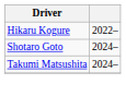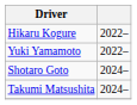 <table class="wikitable sortable" style="font-size: 90%;">
 <tr>
 <th>Driver</th>
 <th></th>
 </tr>
 <tr>
 <td> <a href='#'>Hikaru Kogure</a></td>
+<td align=center>2022–</td>
+</tr>
+<tr>
+<td> <a href='#'>Yuki Yamamoto</a></td>
 <td align=center>2022–</td>
 </tr>
 <tr>
 <td> <a href='#'>Shotaro Goto</a></td>
 <td align=center>2024–</td>
 </tr>
 <tr>
 <td> <a href='#'>Takumi Matsushita</a></td>
 <td align=center>2024–</td>
 </tr>
 <tr>
 </tr>
 </table>
